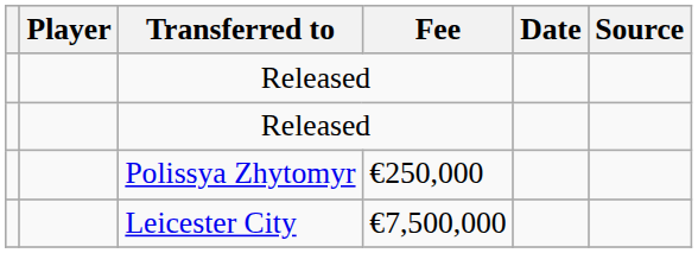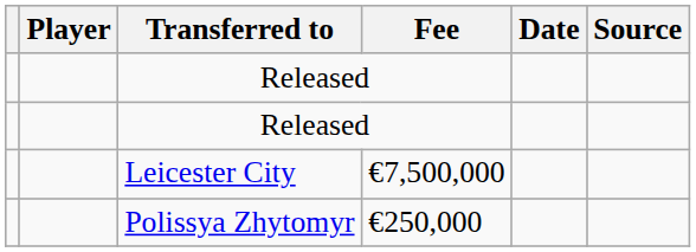 <table class="wikitable plainrowheaders sortable">
 <tr>
 <th></th>
 <th scope="col">Player</th>
 <th>Transferred to</th>
 <th style="width: 65px;">Fee</th>
 <th scope="col">Date</th>
 <th scope="col">Source</th>
 </tr>
 <tr>
 <td align="center"></td>
 <td></td>
 <td colspan="2" style="text-align: center;">Released</td>
 <td></td>
 <td></td>
 </tr>
 <tr>
 <td align="center"></td>
 <td></td>
 <td colspan="2" style="text-align: center;">Released</td>
 <td></td>
 <td></td>
 </tr>
 <tr>
 <td align="center"></td>
 <td></td>
-<td> <a href='#'>Polissya Zhytomyr</a></td>
-<td>€250,000</td>
+<td> <a href='#'>Leicester City</a></td>
+<td>€7,500,000</td>
 <td></td>
 <td></td>
 </tr>
 <tr>
 <td align="center"></td>
 <td></td>
-<td> <a href='#'>Leicester City</a></td>
-<td>€7,500,000</td>
+<td> <a href='#'>Polissya Zhytomyr</a></td>
+<td>€250,000</td>
 <td></td>
 <td></td>
 </tr>
 </table>
